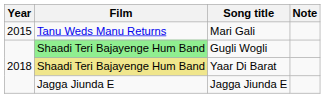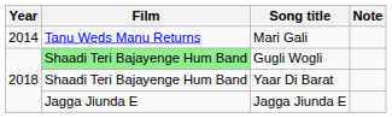 <table class="wikitable">
 <tr>
 <th>Year</th>
 <th>Film</th>
 <th>Song title</th>
 <th>Note</th>
 </tr>
 <tr>
-<td>2015</td>
+<td>2014</td>
 <td><a href='#'>Tanu Weds Manu Returns</a></td>
 <td>Mari Gali</td>
 <td></td>
 </tr>
 <tr>
 <td rowspan="3">2018</td>
 <td style="background: lightgreen;">Shaadi Teri Bajayenge Hum Band</td>
 <td>Gugli Wogli</td>
 <td></td>
 </tr>
 <tr>
-<td style="background: khaki;">Shaadi Teri Bajayenge Hum Band</td>
+<td>Shaadi Teri Bajayenge Hum Band</td>
 <td>Yaar Di Barat</td>
 <td></td>
 </tr>
 <tr>
 <td>Jagga Jiunda E</td>
 <td>Jagga Jiunda E</td>
 <td></td>
 </tr>
 </table>
